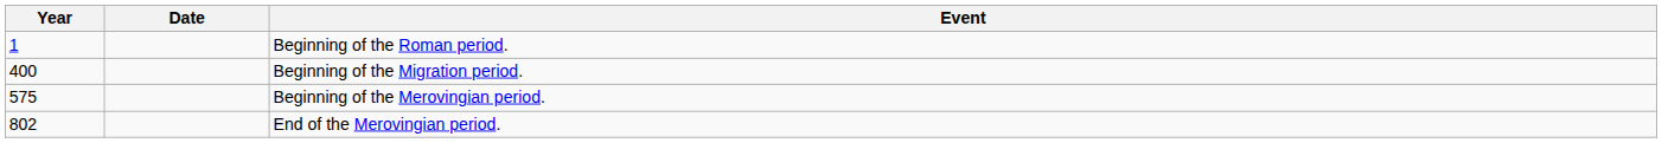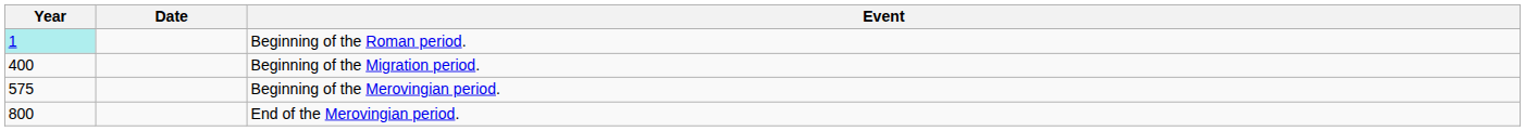 <table class="wikitable" style="width:100%">
 <tr>
 <th style="width:6%">Year</th>
 <th style="width:10%">Date</th>
 <th>Event</th>
 </tr>
 <tr>
-<td><a href='#'>1</a></td>
+<td style="background: paleturquoise;"><a href='#'>1</a></td>
 <td></td>
 <td>Beginning of the <a href='#'>Roman period</a>.</td>
 </tr>
 <tr>
 <td>400</td>
 <td></td>
 <td>Beginning of the <a href='#'>Migration period</a>.</td>
 </tr>
 <tr>
 <td>575</td>
 <td></td>
 <td>Beginning of the <a href='#'>Merovingian period</a>.</td>
 </tr>
 <tr>
-<td>802</td>
+<td>800</td>
 <td></td>
 <td>End of the <a href='#'>Merovingian period</a>.</td>
 </tr>
 </table>
